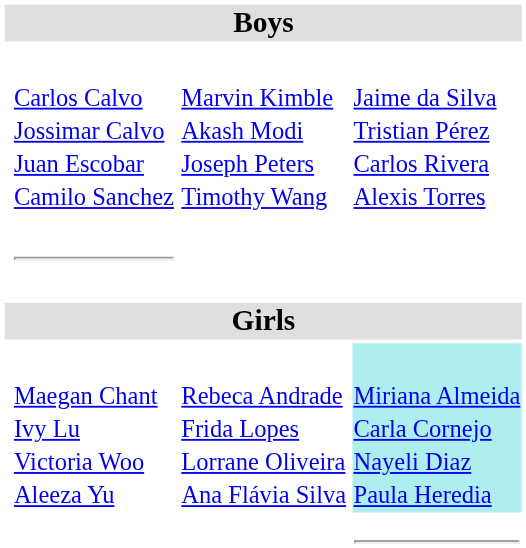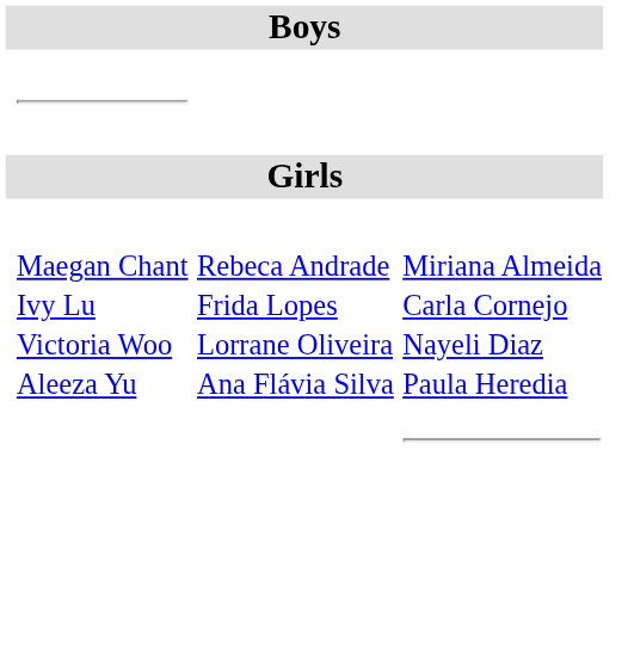 <table>
 <tr style="background:#dfdfdf;">
 <td colspan="4" style="text-align:center;"><strong>Boys</strong></td>
-</tr>
-<tr>
-<th scope=row style="text-align:left"></th>
-<td><br><small><a href='#'>Carlos Calvo</a><br><a href='#'>Jossimar Calvo</a><br><a href='#'>Juan Escobar</a><br><a href='#'>Camilo Sanchez</a></small></td>
-<td><br><small><a href='#'>Marvin Kimble</a><br><a href='#'>Akash Modi</a><br><a href='#'>Joseph Peters</a><br><a href='#'>Timothy Wang</a></small></td>
-<td><br><small><a href='#'>Jaime da Silva</a><br><a href='#'>Tristian Pérez</a><br><a href='#'>Carlos Rivera</a><br><a href='#'>Alexis Torres</a></small></td>
 </tr>
 <tr>
 <th scope=row style="text-align:left"></th>
 <td></td>
 <td></td>
 <td></td>
 </tr>
 <tr>
 <th scope=row style="text-align:left"></th>
 <td></td>
 <td></td>
 <td></td>
 </tr>
 <tr>
 <th scope=row style="text-align:left"></th>
 <td></td>
 <td></td>
 <td></td>
 </tr>
 <tr>
 <th scope=row style="text-align:left"></th>
 <td><hr></td>
 <td></td>
 <td></td>
 </tr>
 <tr>
 <th scope=row style="text-align:left"></th>
 <td></td>
 <td></td>
 <td></td>
 </tr>
 <tr>
 <th scope=row style="text-align:left"></th>
 <td></td>
 <td></td>
 <td></td>
 </tr>
 <tr>
 <th scope=row style="text-align:left"></th>
 <td></td>
 <td></td>
 <td></td>
 </tr>
 <tr style="background:#dfdfdf;">
 <td colspan="4" style="text-align:center;"><strong>Girls</strong></td>
 </tr>
 <tr>
 <th scope=row style="text-align:left"></th>
 <td><br><small><a href='#'>Maegan Chant</a><br><a href='#'>Ivy Lu</a><br><a href='#'>Victoria Woo</a><br><a href='#'>Aleeza Yu</a></small></td>
 <td><br><small><a href='#'>Rebeca Andrade</a><br><a href='#'>Frida Lopes</a><br><a href='#'>Lorrane Oliveira</a><br><a href='#'>Ana Flávia Silva</a></small></td>
-<td style="background: paleturquoise;"><br><small><a href='#'>Miriana Almeida</a><br><a href='#'>Carla Cornejo</a><br><a href='#'>Nayeli Diaz</a><br><a href='#'>Paula Heredia</a></small></td>
+<td><br><small><a href='#'>Miriana Almeida</a><br><a href='#'>Carla Cornejo</a><br><a href='#'>Nayeli Diaz</a><br><a href='#'>Paula Heredia</a></small></td>
 </tr>
 <tr>
 <th scope=row style="text-align:left"></th>
 <td></td>
 <td></td>
 <td></td>
 </tr>
 <tr>
 <th scope=row style="text-align:left"></th>
 <td></td>
 <td></td>
 <td><hr></td>
 </tr>
 <tr>
 <th scope=row style="text-align:left"></th>
 <td></td>
 <td></td>
 <td></td>
 </tr>
 <tr>
 <th scope=row style="text-align:left"></th>
 <td></td>
 <td></td>
 <td></td>
 </tr>
 <tr>
 <th scope=row style="text-align:left"></th>
 <td></td>
 <td></td>
 <td></td>
 </tr>
 </table>
